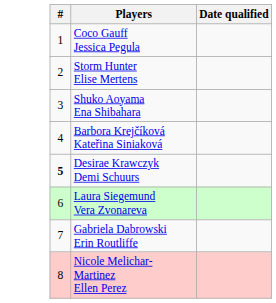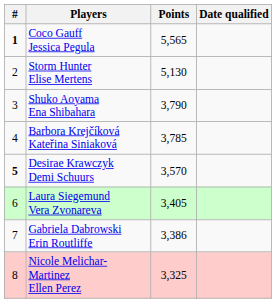 <table class="sortable wikitable nowrap" align=right style=text-align:center;font-size:90%>
 <tr>
 <th width=20>#</th>
 <th width=150>Players</th>
+<th width=50>Points</th>
 <th>Date qualified</th>
 </tr>
 <tr>
-<td>1</td>
+<td><strong>1</strong></td>
 <td align=left> <a href='#'>Coco Gauff</a><br> <a href='#'>Jessica Pegula</a></td>
+<td>5,565</td>
 <td></td>
 </tr>
 <tr>
 <td>2</td>
 <td align=left> <a href='#'>Storm Hunter</a><br> <a href='#'>Elise Mertens</a></td>
+<td>5,130</td>
 <td></td>
 </tr>
 <tr>
 <td>3</td>
 <td align=left> <a href='#'>Shuko Aoyama</a><br> <a href='#'>Ena Shibahara</a></td>
+<td>3,790</td>
 <td></td>
 </tr>
 <tr>
 <td>4</td>
 <td align=left> <a href='#'>Barbora Krejčíková</a><br> <a href='#'>Kateřina Siniaková</a></td>
+<td>3,785</td>
 <td></td>
 </tr>
 <tr>
 <td><strong>5</strong></td>
 <td align=left> <a href='#'>Desirae Krawczyk</a><br> <a href='#'>Demi Schuurs</a></td>
+<td>3,570</td>
 <td></td>
 </tr>
 <tr style="background:#cfc;">
 <td>6</td>
 <td align=left> <a href='#'>Laura Siegemund</a><br> <a href='#'>Vera Zvonareva</a></td>
+<td>3,405</td>
 <td></td>
 </tr>
 <tr>
 <td>7</td>
 <td align=left> <a href='#'>Gabriela Dabrowski</a><br> <a href='#'>Erin Routliffe</a></td>
+<td>3,386</td>
 <td></td>
 </tr>
 <tr style="background:#fcc;">
 <td>8</td>
 <td align=left> <a href='#'>Nicole Melichar-Martinez</a><br> <a href='#'>Ellen Perez</a></td>
+<td>3,325</td>
 <td></td>
 </tr>
 </table>
